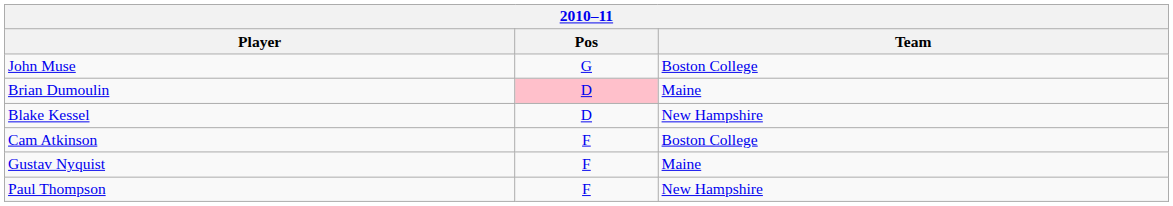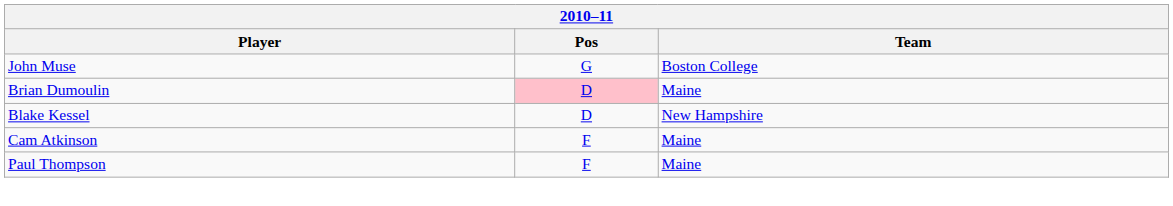 <table class="wikitable" width=95%>
 <tr>
 <th colspan=3><a href='#'>2010–11</a></th>
 </tr>
 <tr>
 <th>Player</th>
 <th>Pos</th>
 <th>Team</th>
 </tr>
 <tr>
 <td><a href='#'>John Muse</a></td>
 <td align=center><a href='#'>G</a></td>
 <td><a href='#'>Boston College</a></td>
 </tr>
 <tr>
 <td><a href='#'>Brian Dumoulin</a></td>
 <td align=center style="background: pink;"><a href='#'>D</a></td>
 <td><a href='#'>Maine</a></td>
 </tr>
 <tr>
 <td><a href='#'>Blake Kessel</a></td>
 <td align=center><a href='#'>D</a></td>
 <td><a href='#'>New Hampshire</a></td>
 </tr>
 <tr>
 <td><a href='#'>Cam Atkinson</a></td>
 <td align=center><a href='#'>F</a></td>
-<td><a href='#'>Boston College</a></td>
-</tr>
-<tr>
-<td><a href='#'>Gustav Nyquist</a></td>
-<td align=center><a href='#'>F</a></td>
 <td><a href='#'>Maine</a></td>
 </tr>
 <tr>
 <td><a href='#'>Paul Thompson</a></td>
 <td align=center><a href='#'>F</a></td>
-<td><a href='#'>New Hampshire</a></td>
+<td><a href='#'>Maine</a></td>
 </tr>
 </table>
